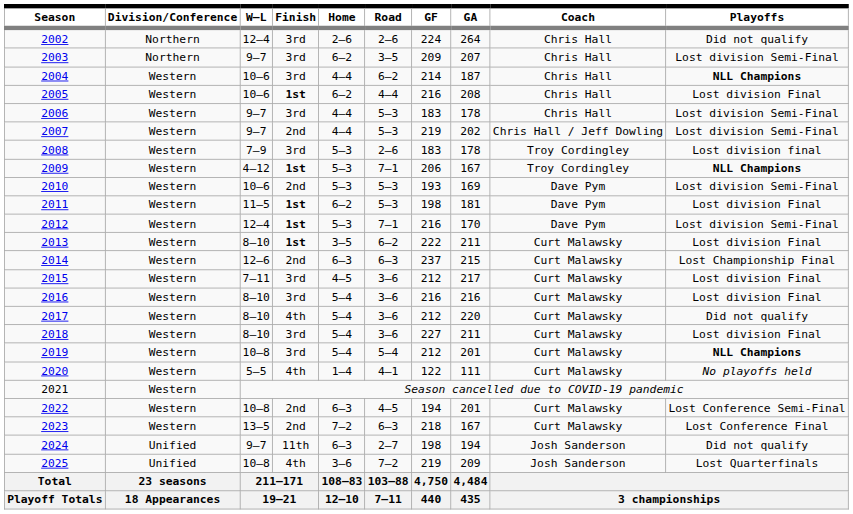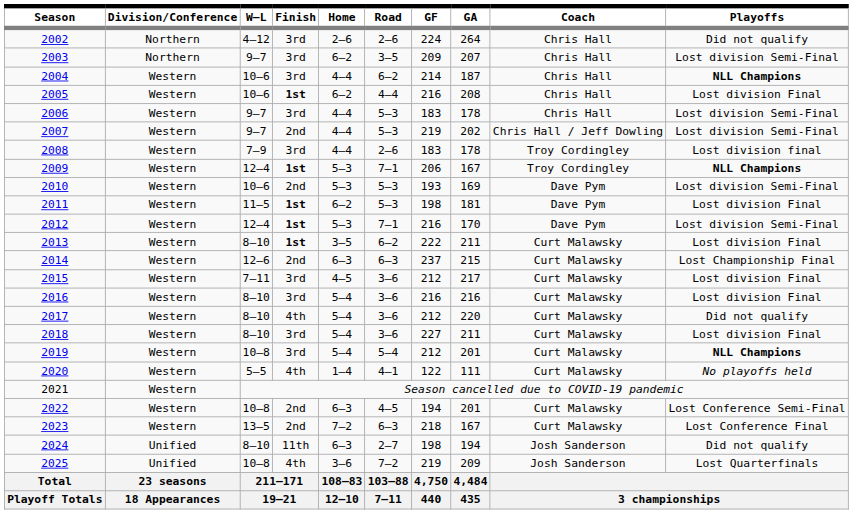 <table class="wikitable" style="text-align:center;">
 <tr>
 <th style="background:#FFFFFF;border-top:black 5px solid;border-bottom:grey 5px solid;">Season</th>
 <th style="background:#FFFFFF;border-top:black 5px solid;border-bottom:grey 5px solid;">Division/Conference</th>
 <th style="background:#FFFFFF;border-top:black 5px solid;border-bottom:grey 5px solid;">W–L</th>
 <th style="background:#FFFFFF;border-top:black 5px solid;border-bottom:grey 5px solid;">Finish</th>
 <th style="background:#FFFFFF;border-top:black 5px solid;border-bottom:grey 5px solid;">Home</th>
 <th style="background:#FFFFFF;border-top:black 5px solid;border-bottom:grey 5px solid;">Road</th>
 <th style="background:#FFFFFF;border-top:black 5px solid;border-bottom:grey 5px solid;">GF</th>
 <th style="background:#FFFFFF;border-top:black 5px solid;border-bottom:grey 5px solid;">GA</th>
 <th style="background:#FFFFFF;border-top:black 5px solid;border-bottom:grey 5px solid;">Coach</th>
 <th style="background:#FFFFFF;border-top:black 5px solid;border-bottom:grey 5px solid;">Playoffs</th>
 </tr>
 <tr>
 <td><a href='#'>2002</a></td>
 <td>Northern</td>
-<td>12–4</td>
+<td>4–12</td>
 <td>3rd</td>
 <td>2–6</td>
 <td>2–6</td>
 <td>224</td>
 <td>264</td>
 <td>Chris Hall</td>
 <td>Did not qualify</td>
 </tr>
 <tr>
 <td><a href='#'>2003</a></td>
 <td>Northern</td>
 <td>9–7</td>
 <td>3rd</td>
 <td>6–2</td>
 <td>3–5</td>
 <td>209</td>
 <td>207</td>
 <td>Chris Hall</td>
 <td>Lost division Semi-Final</td>
 </tr>
 <tr>
 <td><a href='#'>2004</a></td>
 <td>Western</td>
 <td>10–6</td>
 <td>3rd</td>
 <td>4–4</td>
 <td>6–2</td>
 <td>214</td>
 <td>187</td>
 <td>Chris Hall</td>
 <td><strong>NLL Champions</strong></td>
 </tr>
 <tr>
 <td><a href='#'>2005</a></td>
 <td>Western</td>
 <td>10–6</td>
 <td><strong>1st</strong></td>
 <td>6–2</td>
 <td>4–4</td>
 <td>216</td>
 <td>208</td>
 <td>Chris Hall</td>
 <td>Lost division Final</td>
 </tr>
 <tr>
 <td><a href='#'>2006</a></td>
 <td>Western</td>
 <td>9–7</td>
 <td>3rd</td>
 <td>4–4</td>
 <td>5–3</td>
 <td>183</td>
 <td>178</td>
 <td>Chris Hall</td>
 <td>Lost division Semi-Final</td>
 </tr>
 <tr>
 <td><a href='#'>2007</a></td>
 <td>Western</td>
 <td>9–7</td>
 <td>2nd</td>
 <td>4–4</td>
 <td>5–3</td>
 <td>219</td>
 <td>202</td>
 <td>Chris Hall / Jeff Dowling</td>
 <td>Lost division Semi-Final</td>
 </tr>
 <tr>
 <td><a href='#'>2008</a></td>
 <td>Western</td>
 <td>7–9</td>
 <td>3rd</td>
-<td>5–3</td>
+<td>4–4</td>
 <td>2–6</td>
 <td>183</td>
 <td>178</td>
 <td>Troy Cordingley</td>
 <td>Lost division final</td>
 </tr>
 <tr>
 <td><a href='#'>2009</a></td>
 <td>Western</td>
-<td>4–12</td>
+<td>12–4</td>
 <td><strong>1st</strong></td>
 <td>5–3</td>
 <td>7–1</td>
 <td>206</td>
 <td>167</td>
 <td>Troy Cordingley</td>
 <td><strong>NLL Champions</strong></td>
 </tr>
 <tr>
 <td><a href='#'>2010</a></td>
 <td>Western</td>
 <td>10–6</td>
 <td>2nd</td>
 <td>5–3</td>
 <td>5–3</td>
 <td>193</td>
 <td>169</td>
 <td>Dave Pym</td>
 <td>Lost division Semi-Final</td>
 </tr>
 <tr>
 <td><a href='#'>2011</a></td>
 <td>Western</td>
 <td>11–5</td>
 <td><strong>1st</strong></td>
 <td>6–2</td>
 <td>5–3</td>
 <td>198</td>
 <td>181</td>
 <td>Dave Pym</td>
 <td>Lost division Final</td>
 </tr>
 <tr>
 <td><a href='#'>2012</a></td>
 <td>Western</td>
 <td>12–4</td>
 <td><strong>1st</strong></td>
 <td>5–3</td>
 <td>7–1</td>
 <td>216</td>
 <td>170</td>
 <td>Dave Pym</td>
 <td>Lost division Semi-Final</td>
 </tr>
 <tr>
 <td><a href='#'>2013</a></td>
 <td>Western</td>
 <td>8–10</td>
 <td><strong>1st</strong></td>
 <td>3–5</td>
 <td>6–2</td>
 <td>222</td>
 <td>211</td>
 <td>Curt Malawsky</td>
 <td>Lost division Final</td>
 </tr>
 <tr>
 <td><a href='#'>2014</a></td>
 <td>Western</td>
 <td>12–6</td>
 <td>2nd</td>
 <td>6–3</td>
 <td>6–3</td>
 <td>237</td>
 <td>215</td>
 <td>Curt Malawsky</td>
 <td>Lost Championship Final</td>
 </tr>
 <tr>
 <td><a href='#'>2015</a></td>
 <td>Western</td>
 <td>7–11</td>
 <td>3rd</td>
 <td>4–5</td>
 <td>3–6</td>
 <td>212</td>
 <td>217</td>
 <td>Curt Malawsky</td>
 <td>Lost division Final</td>
 </tr>
 <tr>
 <td><a href='#'>2016</a></td>
 <td>Western</td>
 <td>8–10</td>
 <td>3rd</td>
 <td>5–4</td>
 <td>3–6</td>
 <td>216</td>
 <td>216</td>
 <td>Curt Malawsky</td>
 <td>Lost division Final</td>
 </tr>
 <tr>
 <td><a href='#'>2017</a></td>
 <td>Western</td>
 <td>8–10</td>
 <td>4th</td>
 <td>5–4</td>
 <td>3–6</td>
 <td>212</td>
 <td>220</td>
 <td>Curt Malawsky</td>
 <td>Did not qualify</td>
 </tr>
 <tr>
 <td><a href='#'>2018</a></td>
 <td>Western</td>
 <td>8–10</td>
 <td>3rd</td>
 <td>5–4</td>
 <td>3–6</td>
 <td>227</td>
 <td>211</td>
 <td>Curt Malawsky</td>
 <td>Lost division Final</td>
 </tr>
 <tr>
 <td><a href='#'>2019</a></td>
 <td>Western</td>
 <td>10–8</td>
 <td>3rd</td>
 <td>5–4</td>
 <td>5–4</td>
 <td>212</td>
 <td>201</td>
 <td>Curt Malawsky</td>
 <td><strong>NLL Champions</strong></td>
 </tr>
 <tr>
 <td><a href='#'>2020</a></td>
 <td>Western</td>
 <td>5–5</td>
 <td>4th</td>
 <td>1–4</td>
 <td>4–1</td>
 <td>122</td>
 <td>111</td>
 <td>Curt Malawsky</td>
 <td><em>No playoffs held</em></td>
 </tr>
 <tr>
 <td>2021</td>
 <td>Western</td>
 <td colspan="8"><em>Season cancelled due to COVID-19 pandemic</em></td>
 </tr>
 <tr>
 <td><a href='#'>2022</a></td>
 <td>Western</td>
 <td>10–8</td>
 <td>2nd</td>
 <td>6–3</td>
 <td>4–5</td>
 <td>194</td>
 <td>201</td>
 <td>Curt Malawsky</td>
 <td>Lost Conference Semi-Final</td>
 </tr>
 <tr>
 <td><a href='#'>2023</a></td>
 <td>Western</td>
 <td>13–5</td>
 <td>2nd</td>
 <td>7–2</td>
 <td>6–3</td>
 <td>218</td>
 <td>167</td>
 <td>Curt Malawsky</td>
 <td>Lost Conference Final</td>
 </tr>
 <tr>
 <td><a href='#'>2024</a></td>
 <td>Unified</td>
-<td>9–7</td>
+<td>8–10</td>
 <td>11th</td>
 <td>6–3</td>
 <td>2–7</td>
 <td>198</td>
 <td>194</td>
 <td>Josh Sanderson</td>
 <td>Did not qualify</td>
 </tr>
 <tr>
 <td><a href='#'>2025</a></td>
 <td>Unified</td>
 <td>10–8</td>
 <td>4th</td>
 <td>3–6</td>
 <td>7–2</td>
 <td>219</td>
 <td>209</td>
 <td>Josh Sanderson</td>
 <td>Lost Quarterfinals</td>
 </tr>
 <tr>
 <th>Total</th>
 <th>23 seasons</th>
 <th colspan="2">211–171</th>
 <th>108–83</th>
 <th>103–88</th>
 <th>4,750</th>
 <th>4,484</th>
 <th colspan="2"></th>
 </tr>
 <tr align="center">
 <th>Playoff Totals</th>
 <th>18 Appearances</th>
 <th colspan="2">19–21</th>
 <th>12–10</th>
 <th>7–11</th>
 <th>440</th>
 <th>435</th>
 <th colspan="2">3 championships</th>
 </tr>
 </table>
